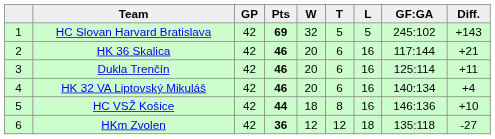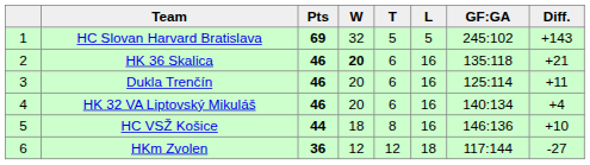 <table cellpadding="3" cellspacing="0" border="1" style="font-size: 95%; text-align: center; border: gray solid 1px; border-collapse: collapse;" width="50%">
 <tr bgcolor=#efefef>
 <th width="20"></th>
 <th width="185">Team</th>
-<th width="20">GP</th>
 <th width="20">Pts</th>
 <th width="20">W</th>
 <th width="20">T</th>
 <th width="20">L</th>
 <th width="20">GF:GA</th>
 <th width="20">Diff.</th>
 </tr>
 <tr align="center" bgcolor="#ccffcc">
 <td>1</td>
 <td><a href='#'>HC Slovan Harvard Bratislava</a></td>
-<td>42</td>
 <td><strong>69</strong></td>
 <td>32</td>
 <td>5</td>
 <td>5</td>
 <td>245:102</td>
 <td>+143</td>
 </tr>
 <tr align="center" bgcolor="#ccffcc">
 <td>2</td>
 <td><a href='#'>HK 36 Skalica</a></td>
-<td>42</td>
 <td><strong>46</strong></td>
-<td>20</td>
+<td><strong>20</strong></td>
 <td>6</td>
 <td>16</td>
-<td>117:144</td>
+<td>135:118</td>
 <td>+21</td>
 </tr>
 <tr align="center" bgcolor="#ccffcc">
 <td>3</td>
 <td><a href='#'>Dukla Trenčín</a></td>
-<td>42</td>
 <td><strong>46</strong></td>
 <td>20</td>
 <td>6</td>
 <td>16</td>
 <td>125:114</td>
 <td>+11</td>
 </tr>
 <tr align="center" bgcolor="#ccffcc">
 <td>4</td>
 <td><a href='#'>HK 32 VA Liptovský Mikuláš</a></td>
-<td>42</td>
 <td><strong>46</strong></td>
 <td>20</td>
 <td>6</td>
 <td>16</td>
 <td>140:134</td>
 <td>+4</td>
 </tr>
 <tr align="center" bgcolor="#ccffcc">
 <td>5</td>
 <td><a href='#'>HC VSŽ Košice</a></td>
-<td>42</td>
 <td><strong>44</strong></td>
 <td>18</td>
 <td>8</td>
 <td>16</td>
 <td>146:136</td>
 <td>+10</td>
 </tr>
 <tr align="center" bgcolor="#ccffcc">
 <td>6</td>
 <td><a href='#'>HKm Zvolen</a></td>
-<td>42</td>
 <td><strong>36</strong></td>
 <td>12</td>
 <td>12</td>
 <td>18</td>
-<td>135:118</td>
+<td>117:144</td>
 <td>-27</td>
 </tr>
 </table>
